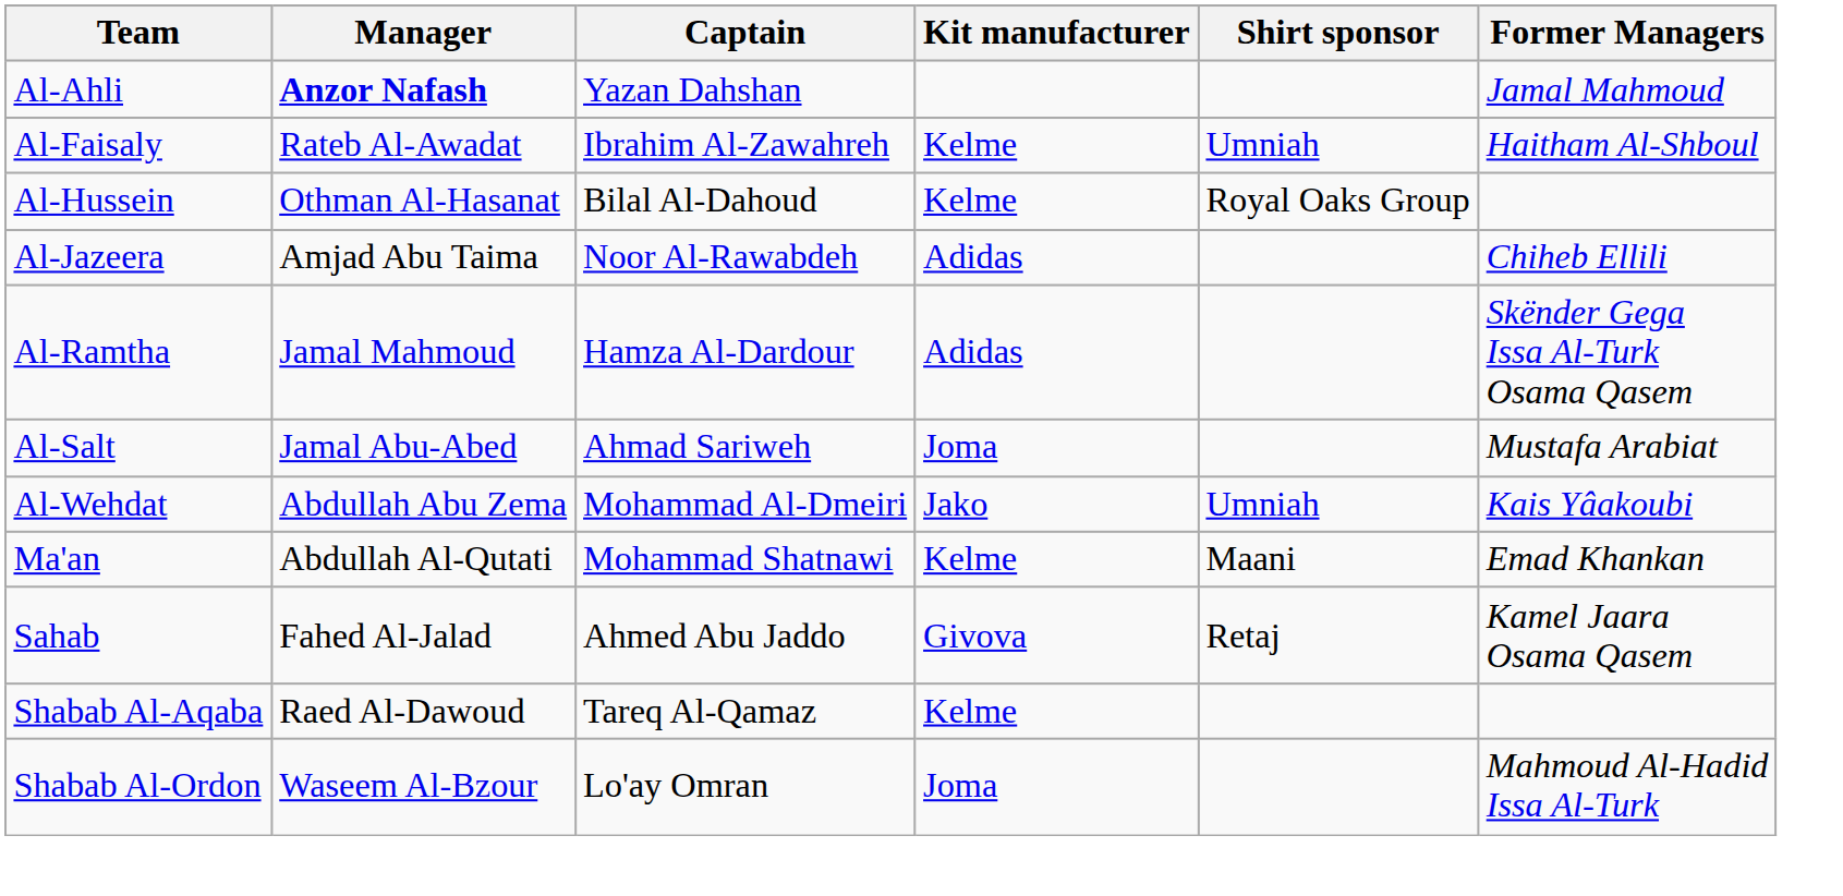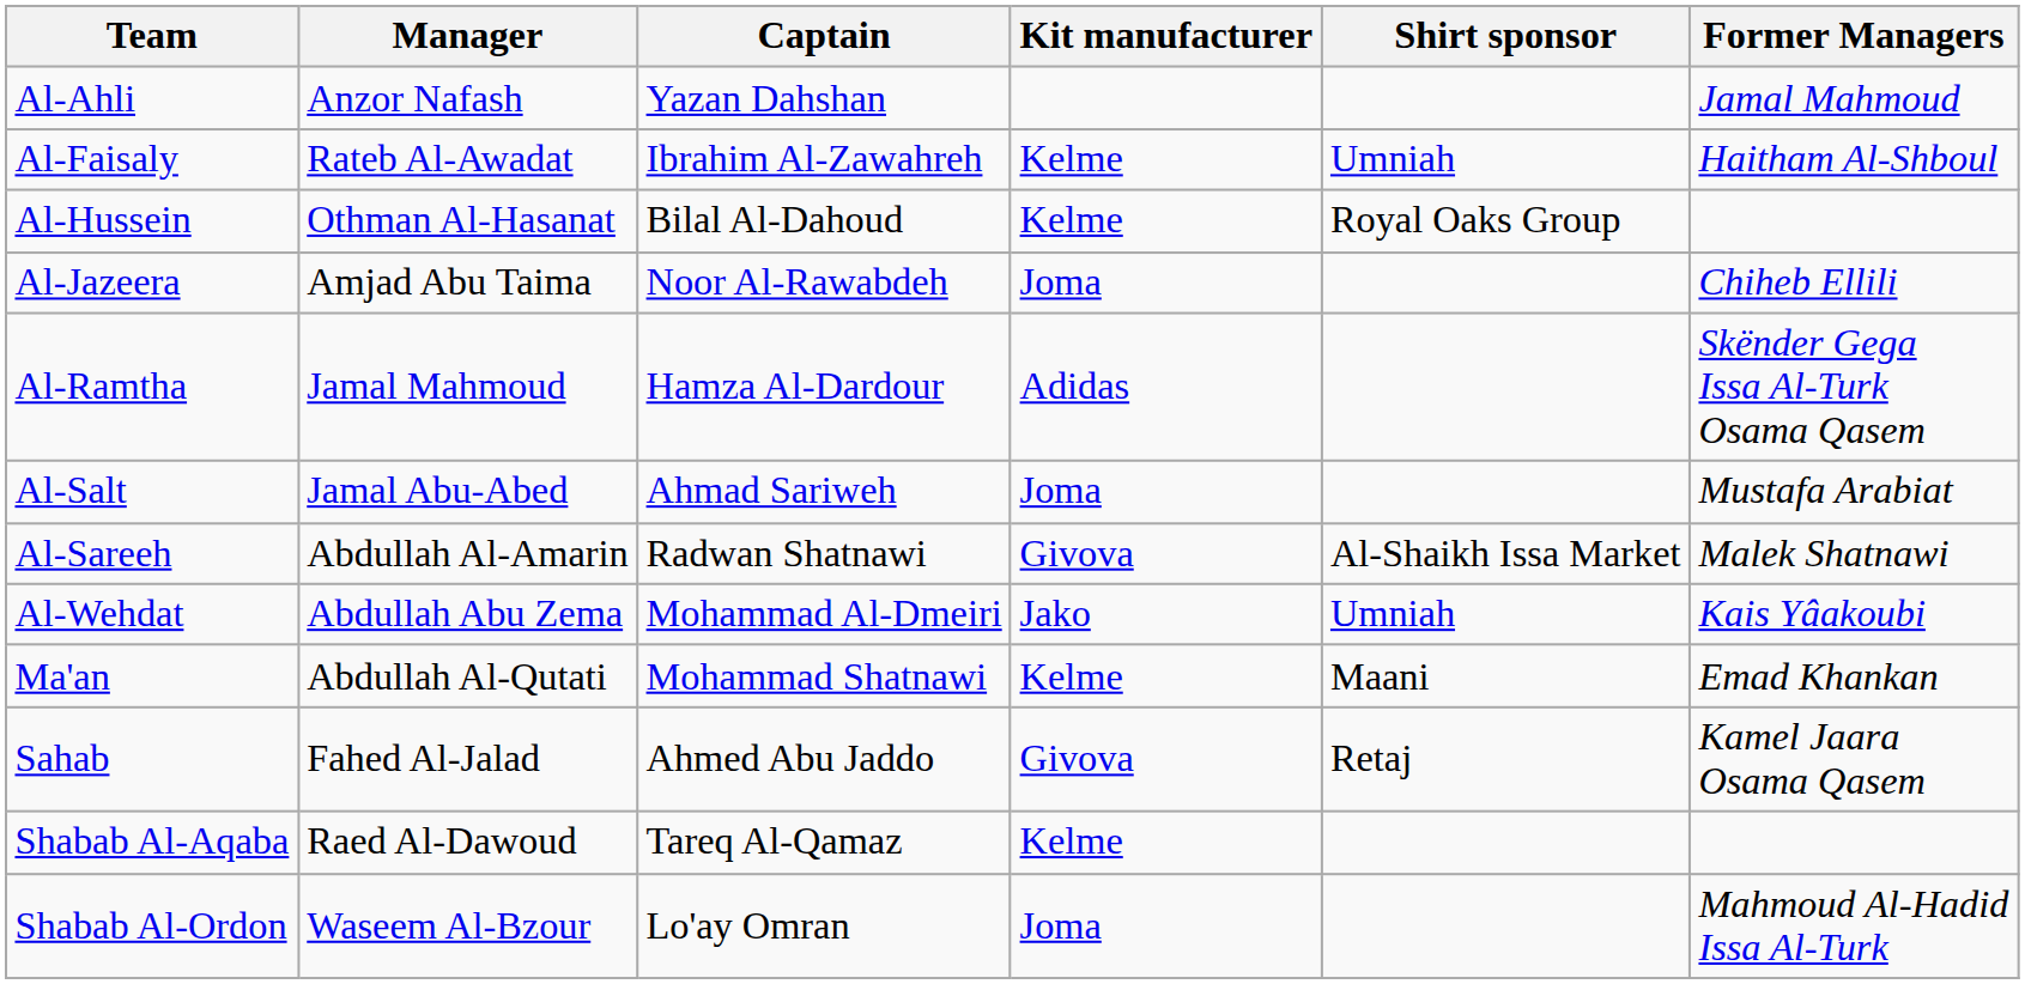 <table class="wikitable sortable" style="text-align: left; font-size:100%">
 <tr>
 <th>Team</th>
 <th>Manager</th>
 <th>Captain</th>
 <th>Kit manufacturer</th>
 <th>Shirt sponsor</th>
 <th>Former Managers</th>
 </tr>
 <tr>
 <td><a href='#'>Al-Ahli</a></td>
-<td><strong> <a href='#'>Anzor Nafash</a></strong></td>
+<td> <a href='#'>Anzor Nafash</a></td>
 <td> <a href='#'>Yazan Dahshan</a></td>
 <td></td>
 <td></td>
 <td> <em><a href='#'>Jamal Mahmoud</a></em></td>
 </tr>
 <tr>
 <td><a href='#'>Al-Faisaly</a></td>
 <td> <a href='#'>Rateb Al-Awadat</a></td>
 <td> <a href='#'>Ibrahim Al-Zawahreh</a></td>
 <td><a href='#'>Kelme</a></td>
 <td><a href='#'>Umniah</a></td>
 <td> <em><a href='#'>Haitham Al-Shboul</a></em></td>
 </tr>
 <tr>
 <td><a href='#'>Al-Hussein</a></td>
 <td> <a href='#'>Othman Al-Hasanat</a></td>
 <td> Bilal Al-Dahoud</td>
 <td><a href='#'>Kelme</a></td>
 <td>Royal Oaks Group</td>
 </tr>
 <tr>
 <td><a href='#'>Al-Jazeera</a></td>
 <td> Amjad Abu Taima</td>
 <td> <a href='#'>Noor Al-Rawabdeh</a></td>
-<td><a href='#'>Adidas</a></td>
+<td><a href='#'>Joma</a></td>
 <td></td>
 <td> <em><a href='#'>Chiheb Ellili</a></em></td>
 </tr>
 <tr>
 <td><a href='#'>Al-Ramtha</a></td>
 <td> <a href='#'>Jamal Mahmoud</a></td>
 <td> <a href='#'>Hamza Al-Dardour</a></td>
 <td><a href='#'>Adidas</a></td>
 <td></td>
 <td> <em><a href='#'>Skënder Gega</a></em>  <br>  <em><a href='#'>Issa Al-Turk</a></em> <br>  <em>Osama Qasem</em></td>
 </tr>
 <tr>
 <td><a href='#'>Al-Salt</a></td>
 <td> <a href='#'>Jamal Abu-Abed</a></td>
 <td> <a href='#'>Ahmad Sariweh</a></td>
 <td><a href='#'>Joma</a></td>
 <td></td>
 <td> <em>Mustafa Arabiat</em></td>
+</tr>
+<tr>
+<td><a href='#'>Al-Sareeh</a></td>
+<td> Abdullah Al-Amarin</td>
+<td> Radwan Shatnawi</td>
+<td><a href='#'>Givova</a></td>
+<td>Al-Shaikh Issa Market</td>
+<td> <em>Malek Shatnawi</em></td>
 </tr>
 <tr>
 <td><a href='#'>Al-Wehdat</a></td>
 <td> <a href='#'>Abdullah Abu Zema</a></td>
 <td> <a href='#'>Mohammad Al-Dmeiri</a></td>
 <td><a href='#'>Jako</a></td>
 <td><a href='#'>Umniah</a></td>
 <td> <em><a href='#'>Kais Yâakoubi</a></em></td>
 </tr>
 <tr>
 <td><a href='#'>Ma'an</a></td>
 <td> Abdullah Al-Qutati</td>
 <td> <a href='#'>Mohammad Shatnawi</a></td>
 <td><a href='#'>Kelme</a></td>
 <td>Maani</td>
 <td> <em>Emad Khankan</em></td>
 </tr>
 <tr>
 <td><a href='#'>Sahab</a></td>
 <td> Fahed Al-Jalad</td>
 <td> Ahmed Abu Jaddo</td>
 <td><a href='#'>Givova</a></td>
 <td>Retaj</td>
 <td> <em>Kamel Jaara</em>  <br>  <em>Osama Qasem</em></td>
 </tr>
 <tr>
 <td><a href='#'>Shabab Al-Aqaba</a></td>
 <td> Raed Al-Dawoud</td>
 <td> Tareq Al-Qamaz</td>
 <td><a href='#'>Kelme</a></td>
 <td></td>
 </tr>
 <tr>
 <td><a href='#'>Shabab Al-Ordon</a></td>
 <td> <a href='#'>Waseem Al-Bzour</a></td>
 <td> Lo'ay Omran</td>
 <td><a href='#'>Joma</a></td>
 <td></td>
 <td> <em>Mahmoud Al-Hadid</em> <br>  <em><a href='#'>Issa Al-Turk</a></em></td>
 </tr>
 </table>
